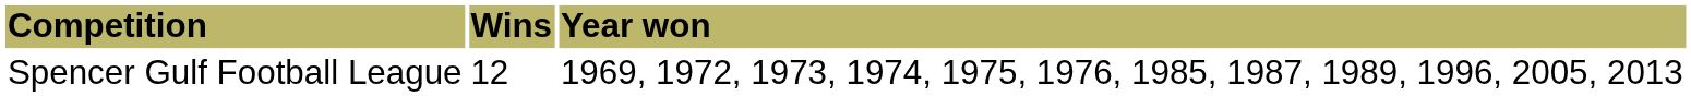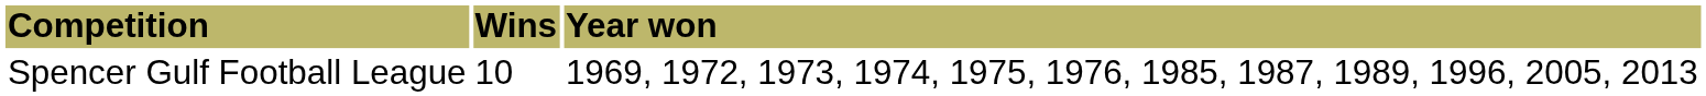 <table>
 <tr bgcolor=#bdb76b>
 <td><strong>Competition</strong></td>
 <td><strong>Wins</strong></td>
 <td><strong>Year won</strong></td>
 </tr>
 <tr>
 <td>Spencer Gulf Football League<br></td>
-<td>12</td>
+<td>10</td>
 <td>1969, 1972, 1973, 1974, 1975, 1976, 1985, 1987, 1989, 1996, 2005, 2013</td>
 </tr>
 </table>
